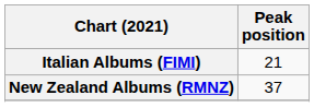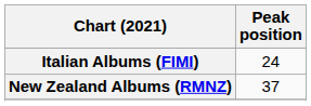 <table class="wikitable sortable plainrowheaders" style="text-align:center">
 <tr>
 <th scope="col">Chart (2021)</th>
 <th scope="col">Peak<br>position</th>
 </tr>
 <tr>
 </tr>
 <tr>
 </tr>
 <tr>
 </tr>
 <tr>
 </tr>
 <tr>
 </tr>
 <tr>
 </tr>
 <tr>
 </tr>
 <tr>
 </tr>
 <tr>
 </tr>
 <tr>
 <th scope="row">Italian Albums (<a href='#'>FIMI</a>)</th>
-<td>21</td>
+<td>24</td>
 </tr>
 <tr>
 <th scope="row">New Zealand Albums (<a href='#'>RMNZ</a>)</th>
 <td>37</td>
 </tr>
 <tr>
 </tr>
 <tr>
 </tr>
 <tr>
 </tr>
 <tr>
 </tr>
 <tr>
 </tr>
 <tr>
 </tr>
 <tr>
 </tr>
 </table>
